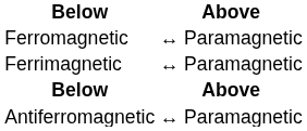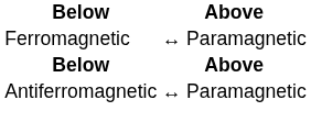 <table>
 <tr>
 <th>Below </th>
 <th>Above </th>
 </tr>
 <tr>
 <td>Ferromagnetic</td>
-<td>↔ Paramagnetic</td>
-</tr>
-<tr>
-<td>Ferrimagnetic</td>
 <td>↔ Paramagnetic</td>
 </tr>
 <tr>
 <th>Below </th>
 <th>Above </th>
 </tr>
 <tr>
 <td>Antiferromagnetic</td>
 <td>↔ Paramagnetic</td>
 </tr>
 </table>
